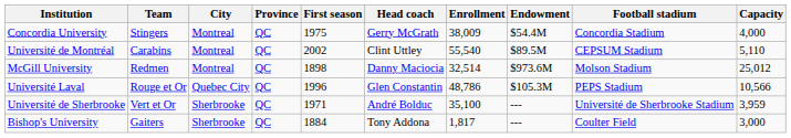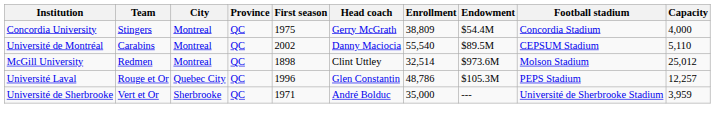 <table class="wikitable">
 <tr>
 <th>Institution</th>
 <th>Team</th>
 <th>City</th>
 <th>Province</th>
 <th>First season</th>
 <th>Head coach</th>
 <th>Enrollment</th>
 <th>Endowment</th>
 <th>Football stadium</th>
 <th>Capacity</th>
 </tr>
 <tr>
 <td><a href='#'>Concordia University</a></td>
 <td><a href='#'>Stingers</a></td>
 <td><a href='#'>Montreal</a></td>
 <td><a href='#'>QC</a></td>
 <td>1975</td>
 <td><a href='#'>Gerry McGrath</a></td>
-<td>38,009</td>
+<td>38,809</td>
 <td>$54.4M</td>
 <td><a href='#'>Concordia Stadium</a></td>
 <td>4,000</td>
 </tr>
 <tr>
 <td><a href='#'>Université de Montréal</a></td>
 <td><a href='#'>Carabins</a></td>
 <td><a href='#'>Montreal</a></td>
 <td><a href='#'>QC</a></td>
 <td>2002</td>
-<td>Clint Uttley</td>
+<td><a href='#'>Danny Maciocia</a></td>
 <td>55,540</td>
 <td>$89.5M</td>
 <td><a href='#'>CEPSUM Stadium</a></td>
 <td>5,110</td>
 </tr>
 <tr>
 <td><a href='#'>McGill University</a></td>
 <td><a href='#'>Redmen</a></td>
 <td><a href='#'>Montreal</a></td>
 <td><a href='#'>QC</a></td>
 <td>1898</td>
-<td><a href='#'>Danny Maciocia</a></td>
+<td>Clint Uttley</td>
 <td>32,514</td>
 <td>$973.6M</td>
 <td><a href='#'>Molson Stadium</a></td>
 <td>25,012</td>
 </tr>
 <tr>
 <td><a href='#'>Université Laval</a></td>
 <td><a href='#'>Rouge et Or</a></td>
 <td><a href='#'>Quebec City</a></td>
 <td><a href='#'>QC</a></td>
 <td>1996</td>
 <td><a href='#'>Glen Constantin</a></td>
 <td>48,786</td>
 <td>$105.3M</td>
 <td><a href='#'>PEPS Stadium</a></td>
-<td>10,566</td>
+<td>12,257</td>
 </tr>
 <tr>
 <td><a href='#'>Université de Sherbrooke</a></td>
 <td><a href='#'>Vert et Or</a></td>
 <td><a href='#'>Sherbrooke</a></td>
 <td><a href='#'>QC</a></td>
 <td>1971</td>
 <td><a href='#'>André Bolduc</a></td>
-<td>35,100</td>
+<td>35,000</td>
 <td>---</td>
 <td><a href='#'>Université de Sherbrooke Stadium</a></td>
 <td>3,959</td>
 </tr>
-<tr>
-<td><a href='#'>Bishop's University</a></td>
-<td><a href='#'>Gaiters</a></td>
-<td><a href='#'>Sherbrooke</a></td>
-<td><a href='#'>QC</a></td>
-<td>1884</td>
-<td>Tony Addona</td>
-<td>1,817</td>
-<td>---</td>
-<td><a href='#'>Coulter Field</a></td>
-<td>3,000</td>
-</tr>
 </table>
